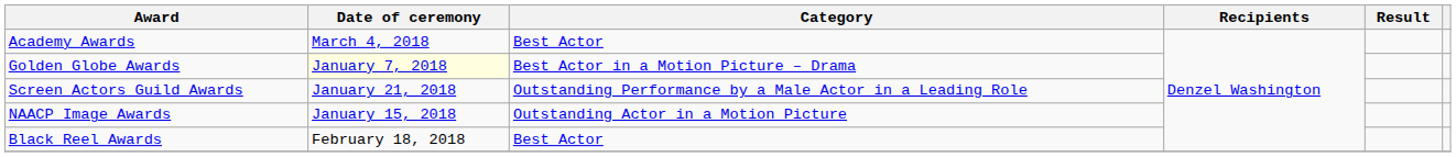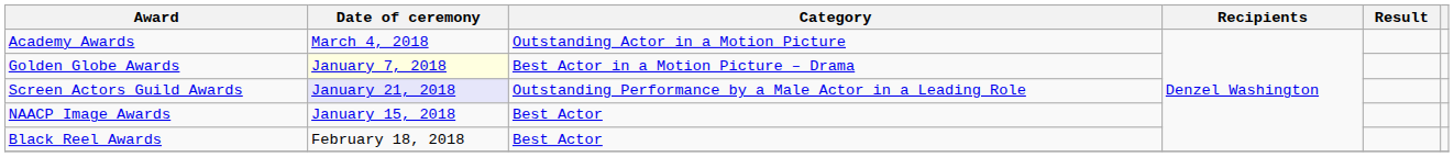 <table class="wikitable sortable plainrowheaders" style="width: 99%;">
 <tr>
 <th scope="col">Award</th>
 <th scope="col">Date of ceremony</th>
 <th scope="col">Category</th>
 <th scope="col">Recipients</th>
 <th scope="col">Result</th>
 <th scope="col" class="unsortable"></th>
 </tr>
 <tr>
 <td><a href='#'>Academy Awards</a></td>
 <td><a href='#'>March 4, 2018</a></td>
-<td><a href='#'>Best Actor</a></td>
+<td><a href='#'>Outstanding Actor in a Motion Picture</a></td>
 <td rowspan="5"><a href='#'>Denzel Washington</a></td>
 <td></td>
 <td style="text-align:center;"></td>
 </tr>
 <tr>
 <td><a href='#'>Golden Globe Awards</a></td>
 <td style="background: lightyellow;"><a href='#'>January 7, 2018</a></td>
 <td><a href='#'>Best Actor in a Motion Picture – Drama</a></td>
 <td></td>
 <td style="text-align:center;"></td>
 </tr>
 <tr>
 <td><a href='#'>Screen Actors Guild Awards</a></td>
-<td><a href='#'>January 21, 2018</a></td>
+<td style="background: lavender;"><a href='#'>January 21, 2018</a></td>
 <td><a href='#'>Outstanding Performance by a Male Actor in a Leading Role</a></td>
 <td></td>
 <td style="text-align:center;"></td>
 </tr>
 <tr>
 <td><a href='#'>NAACP Image Awards</a></td>
 <td><a href='#'>January 15, 2018</a></td>
-<td><a href='#'>Outstanding Actor in a Motion Picture</a></td>
+<td><a href='#'>Best Actor</a></td>
 <td></td>
 <td style="text-align:center;"></td>
 </tr>
 <tr>
 <td><a href='#'>Black Reel Awards</a></td>
 <td>February 18, 2018</td>
 <td><a href='#'>Best Actor</a></td>
 <td></td>
 <td style="text-align:center;"></td>
 </tr>
 <tr>
 </tr>
 </table>
